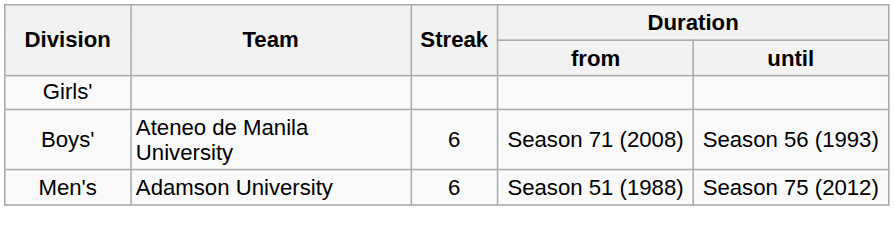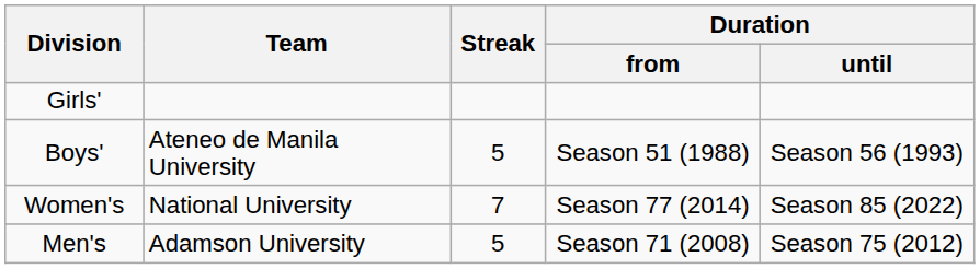 <table class="wikitable" style="font-size:90%; text-align:center;">
 <tr>
 <th rowspan="2" width="75px">Division</th>
 <th rowspan="2" width="175px">Team</th>
 <th rowspan="2" width="50px">Streak</th>
 <th colspan="2">Duration</th>
 </tr>
 <tr>
 <th width="120px">from</th>
 <th width="120px">until</th>
 </tr>
 <tr>
 <td>Girls'</td>
 <td align="left"></td>
 <td></td>
 <td></td>
 <td></td>
 </tr>
 <tr>
 <td>Boys'</td>
 <td align="left">Ateneo de Manila University</td>
-<td>6</td>
-<td>Season 71 (2008)</td>
+<td>5</td>
+<td>Season 51 (1988)</td>
 <td>Season 56 (1993)</td>
+</tr>
+<tr>
+<td>Women's</td>
+<td align="left">National University</td>
+<td>7</td>
+<td>Season 77 (2014)</td>
+<td>Season 85 (2022)</td>
 </tr>
 <tr>
 <td>Men's</td>
 <td align="left">Adamson University</td>
-<td>6</td>
-<td>Season 51 (1988)</td>
+<td>5</td>
+<td>Season 71 (2008)</td>
 <td>Season 75 (2012)</td>
 </tr>
 </table>
